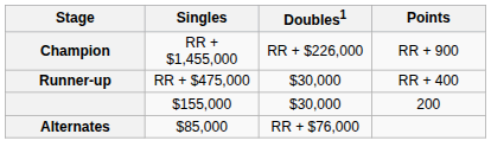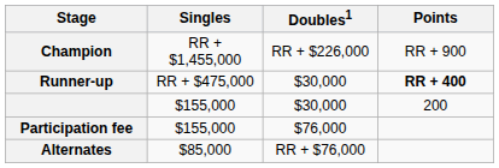 <table class=wikitable style=text-align:center>
 <tr style="background:#d1e4fd;">
 <th width=150>Stage</th>
 <th width=120>Singles</th>
 <th width=120>Doubles<sup>1</sup></th>
 <th width=120>Points</th>
 </tr>
 <tr>
 <th>Champion</th>
 <td>RR + $1,455,000</td>
 <td>RR + $226,000</td>
 <td>RR + 900</td>
 </tr>
 <tr>
 <th>Runner-up</th>
 <td>RR + $475,000</td>
 <td>$30,000</td>
-<td>RR + 400</td>
+<td><strong>RR + 400</strong></td>
 </tr>
 <tr>
 <th></th>
 <td>$155,000</td>
 <td>$30,000</td>
 <td>200</td>
 </tr>
 <tr>
+<th>Participation fee</th>
+<td>$155,000</td>
+<td>$76,000</td>
+<td></td>
+</tr>
+<tr>
 <th>Alternates</th>
 <td>$85,000</td>
 <td>RR + $76,000</td>
 <td></td>
 </tr>
 </table>
